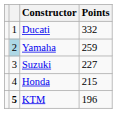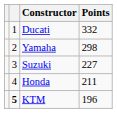 <table class="wikitable" style="font-size: 85%;">
 <tr>
 <th></th>
 <th></th>
 <th>Constructor</th>
 <th>Points</th>
 </tr>
 <tr>
 <td></td>
 <td align=center>1</td>
 <td> <a href='#'>Ducati</a></td>
 <td align=left>332</td>
 </tr>
 <tr>
 <td></td>
-<td align=center style="background: lightblue;">2</td>
+<td align=center>2</td>
 <td> <a href='#'>Yamaha</a></td>
-<td align=left>259</td>
+<td align=left>298</td>
 </tr>
 <tr>
 <td></td>
 <td align=center>3</td>
 <td> <a href='#'>Suzuki</a></td>
 <td align=left>227</td>
 </tr>
 <tr>
 <td></td>
 <td align=center>4</td>
 <td> <a href='#'>Honda</a></td>
-<td align=left>215</td>
+<td align=left>211</td>
 </tr>
 <tr>
 <td></td>
 <td align=center><strong>5</strong></td>
 <td> <a href='#'>KTM</a></td>
 <td align=left>196</td>
 </tr>
 </table>
